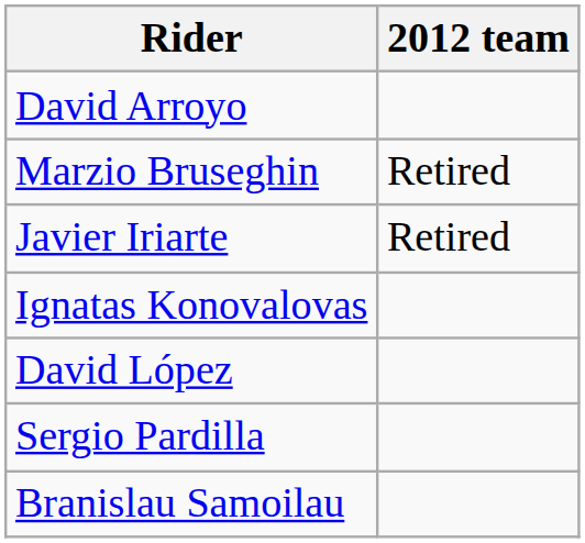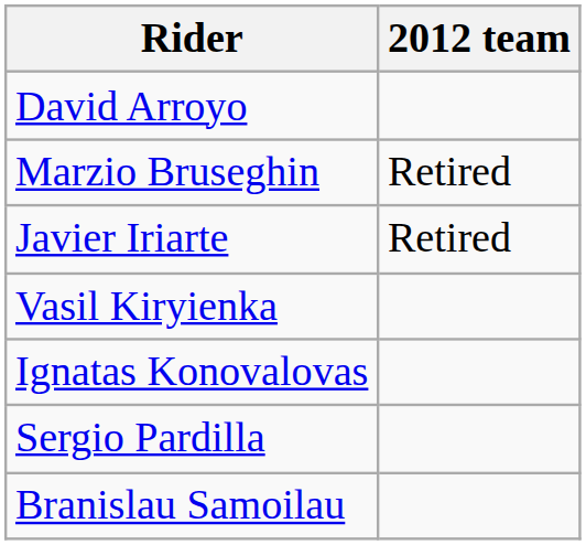 <table class="wikitable">
 <tr>
 <th>Rider</th>
 <th>2012 team</th>
 </tr>
 <tr>
 <td><a href='#'>David Arroyo</a></td>
 <td></td>
 </tr>
 <tr>
 <td><a href='#'>Marzio Bruseghin</a></td>
 <td>Retired</td>
 </tr>
 <tr>
 <td><a href='#'>Javier Iriarte</a></td>
 <td>Retired</td>
 </tr>
 <tr>
-<td><a href='#'>Ignatas Konovalovas</a></td>
+<td><a href='#'>Vasil Kiryienka</a></td>
 <td></td>
 </tr>
 <tr>
-<td><a href='#'>David López</a></td>
+<td><a href='#'>Ignatas Konovalovas</a></td>
 <td></td>
 </tr>
 <tr>
 <td><a href='#'>Sergio Pardilla</a></td>
 <td></td>
 </tr>
 <tr>
 <td><a href='#'>Branislau Samoilau</a></td>
 <td></td>
 </tr>
 </table>
